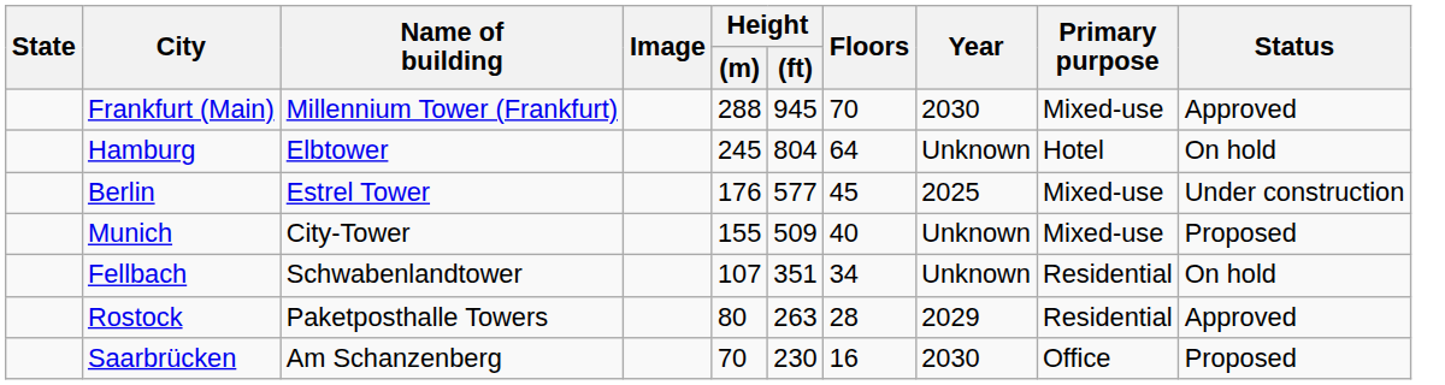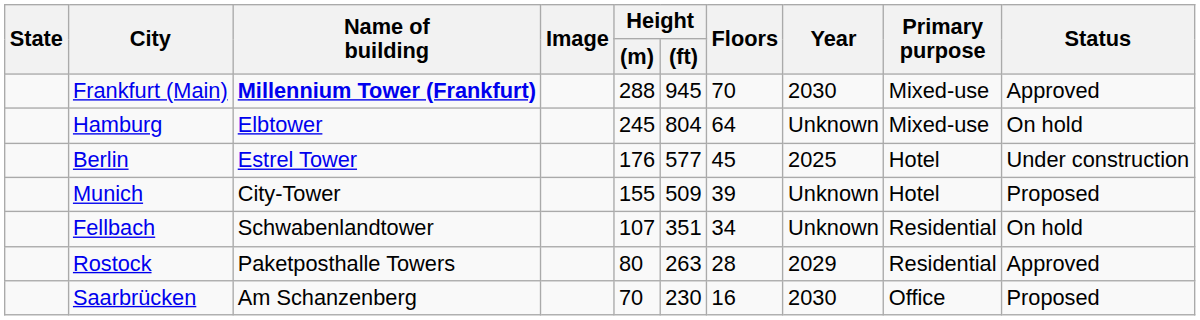 <table class="wikitable sortable" style="text-align:left">
 <tr>
 <th rowspan="2">State</th>
 <th rowspan="2">City</th>
 <th rowspan="2">Name of<br>building</th>
 <th rowspan="2" class=unsortable>Image</th>
 <th colspan="2">Height</th>
 <th rowspan="2">Floors</th>
 <th rowspan="2">Year</th>
 <th rowspan="2">Primary<br>purpose</th>
 <th rowspan="2">Status</th>
 </tr>
 <tr>
 <th>(m)</th>
 <th>(ft)</th>
 </tr>
 <tr>
 <td></td>
 <td><a href='#'>Frankfurt (Main)</a></td>
-<td><a href='#'>Millennium Tower (Frankfurt)</a></td>
+<td><strong><a href='#'>Millennium Tower (Frankfurt)</a></strong></td>
 <td></td>
 <td>288</td>
 <td>945</td>
 <td>70</td>
 <td>2030</td>
 <td>Mixed-use</td>
 <td>Approved</td>
 </tr>
 <tr>
 <td></td>
 <td><a href='#'>Hamburg</a></td>
 <td><a href='#'>Elbtower</a></td>
 <td></td>
 <td>245</td>
 <td>804</td>
 <td>64</td>
 <td>Unknown</td>
-<td>Hotel</td>
+<td>Mixed-use</td>
 <td>On hold</td>
 </tr>
 <tr>
 <td></td>
 <td><a href='#'>Berlin</a></td>
 <td><a href='#'>Estrel Tower</a></td>
 <td></td>
 <td>176</td>
 <td>577</td>
 <td>45</td>
 <td>2025</td>
-<td>Mixed-use</td>
+<td>Hotel</td>
 <td>Under construction</td>
 </tr>
 <tr>
 <td></td>
 <td><a href='#'>Munich</a></td>
 <td>City-Tower </td>
 <td></td>
 <td>155</td>
 <td>509</td>
-<td>40</td>
+<td>39</td>
 <td>Unknown</td>
-<td>Mixed-use</td>
+<td>Hotel</td>
 <td>Proposed</td>
 </tr>
 <tr>
 <td></td>
 <td><a href='#'>Fellbach</a></td>
 <td>Schwabenlandtower</td>
 <td></td>
 <td>107</td>
 <td>351</td>
 <td>34</td>
 <td>Unknown</td>
 <td>Residential</td>
 <td>On hold</td>
 </tr>
 <tr>
 <td></td>
 <td><a href='#'>Rostock</a></td>
 <td>Paketposthalle Towers </td>
 <td></td>
 <td>80</td>
 <td>263</td>
 <td>28</td>
 <td>2029</td>
 <td>Residential</td>
 <td>Approved</td>
 </tr>
 <tr>
 <td></td>
 <td><a href='#'>Saarbrücken</a></td>
 <td>Am Schanzenberg </td>
 <td></td>
 <td>70</td>
 <td>230</td>
 <td>16</td>
 <td>2030</td>
 <td>Office</td>
 <td>Proposed</td>
 </tr>
 </table>
